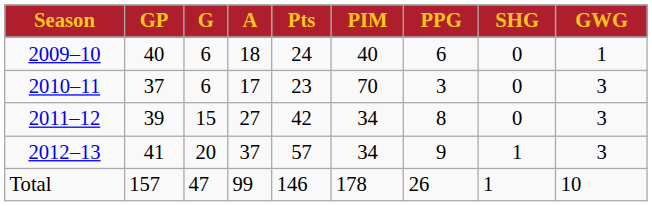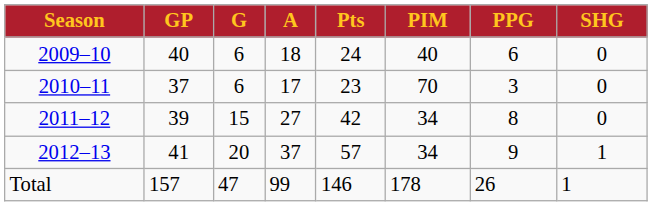 <table class="wikitable" style="width:80%;">
 <tr style="text-align:center; background:#af1e2d; color:#ffc61e;">
 <td><strong>Season</strong></td>
 <td><strong>GP</strong></td>
 <td><strong>G</strong></td>
 <td><strong>A</strong></td>
 <td><strong>Pts</strong></td>
 <td><strong>PIM</strong></td>
 <td><strong>PPG</strong></td>
 <td><strong>SHG</strong></td>
-<td><strong>GWG</strong></td>
 </tr>
 <tr style="text-align:center;" bgcolor="">
 <td><a href='#'>2009–10</a></td>
 <td>40</td>
 <td>6</td>
 <td>18</td>
 <td>24</td>
 <td>40</td>
 <td>6</td>
 <td>0</td>
-<td>1</td>
 </tr>
 <tr style="text-align:center;" bgcolor="">
 <td><a href='#'>2010–11</a></td>
 <td>37</td>
 <td>6</td>
 <td>17</td>
 <td>23</td>
 <td>70</td>
 <td>3</td>
 <td>0</td>
-<td>3</td>
 </tr>
 <tr style="text-align:center;" bgcolor="">
 <td><a href='#'>2011–12</a></td>
 <td>39</td>
 <td>15</td>
 <td>27</td>
 <td>42</td>
 <td>34</td>
 <td>8</td>
 <td>0</td>
-<td>3</td>
 </tr>
 <tr style="text-align:center;" bgcolor="">
 <td><a href='#'>2012–13</a></td>
 <td>41</td>
 <td>20</td>
 <td>37</td>
 <td>57</td>
 <td>34</td>
 <td>9</td>
 <td>1</td>
-<td>3</td>
 </tr>
 <tr>
 <td>Total</td>
 <td>157</td>
 <td>47</td>
 <td>99</td>
 <td>146</td>
 <td>178</td>
 <td>26</td>
 <td>1</td>
-<td>10</td>
 </tr>
 </table>
